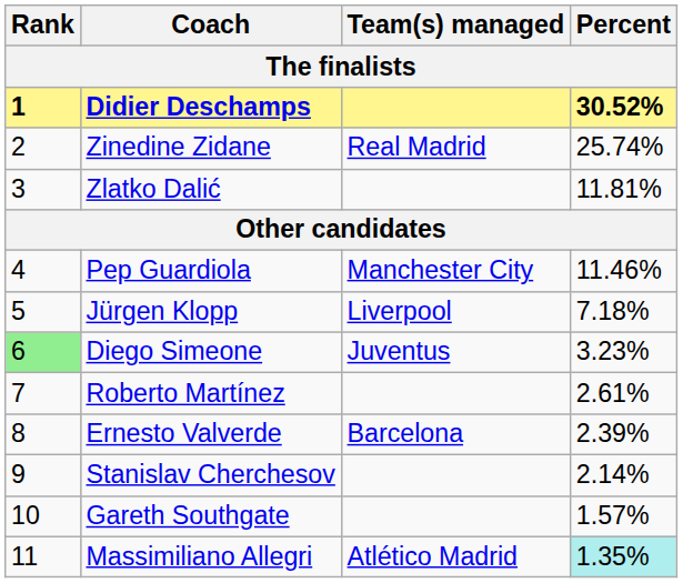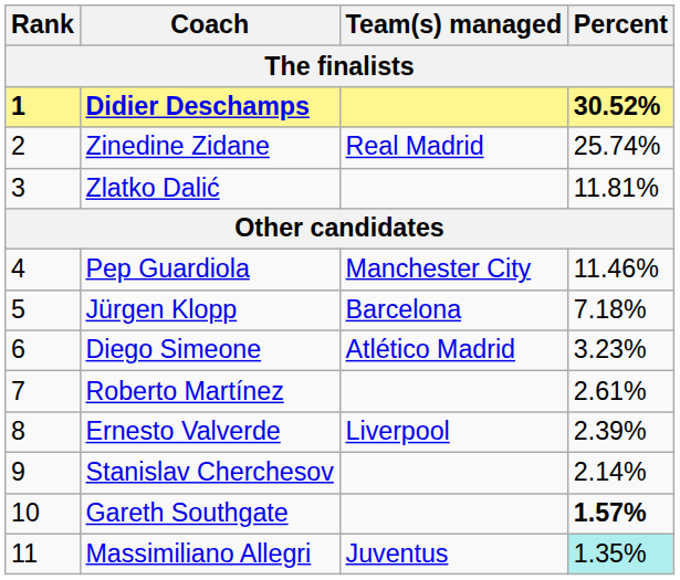 <table class="wikitable">
 <tr>
 <th>Rank</th>
 <th>Coach</th>
 <th>Team(s) managed</th>
 <th>Percent</th>
 </tr>
 <tr>
 <th colspan="4">The finalists</th>
 </tr>
 <tr style="background-color: #FFF68F; font-weight: bold;">
 <td>1</td>
 <td> <a href='#'>Didier Deschamps</a></td>
 <td></td>
 <td>30.52%</td>
 </tr>
 <tr>
 <td>2</td>
 <td> <a href='#'>Zinedine Zidane</a></td>
 <td> <a href='#'>Real Madrid</a></td>
 <td>25.74%</td>
 </tr>
 <tr>
 <td>3</td>
 <td> <a href='#'>Zlatko Dalić</a></td>
 <td></td>
 <td>11.81%</td>
 </tr>
 <tr>
 <th colspan="4">Other candidates</th>
 </tr>
 <tr>
 <td>4</td>
 <td> <a href='#'>Pep Guardiola</a></td>
 <td> <a href='#'>Manchester City</a></td>
 <td>11.46%</td>
 </tr>
 <tr>
 <td>5</td>
 <td> <a href='#'>Jürgen Klopp</a></td>
-<td> <a href='#'>Liverpool</a></td>
+<td> <a href='#'>Barcelona</a></td>
 <td>7.18%</td>
 </tr>
 <tr>
-<td style="background: lightgreen;">6</td>
+<td>6</td>
 <td> <a href='#'>Diego Simeone</a></td>
-<td> <a href='#'>Juventus</a></td>
+<td> <a href='#'>Atlético Madrid</a></td>
 <td>3.23%</td>
 </tr>
 <tr>
 <td>7</td>
 <td> <a href='#'>Roberto Martínez</a></td>
 <td></td>
 <td>2.61%</td>
 </tr>
 <tr>
 <td>8</td>
 <td> <a href='#'>Ernesto Valverde</a></td>
-<td> <a href='#'>Barcelona</a></td>
+<td> <a href='#'>Liverpool</a></td>
 <td>2.39%</td>
 </tr>
 <tr>
 <td>9</td>
 <td> <a href='#'>Stanislav Cherchesov</a></td>
 <td></td>
 <td>2.14%</td>
 </tr>
 <tr>
 <td>10</td>
 <td> <a href='#'>Gareth Southgate</a></td>
 <td></td>
-<td>1.57%</td>
+<td><strong>1.57%</strong></td>
 </tr>
 <tr>
 <td>11</td>
 <td> <a href='#'>Massimiliano Allegri</a></td>
-<td> <a href='#'>Atlético Madrid</a></td>
+<td> <a href='#'>Juventus</a></td>
 <td style="background: paleturquoise;">1.35%</td>
 </tr>
 </table>
